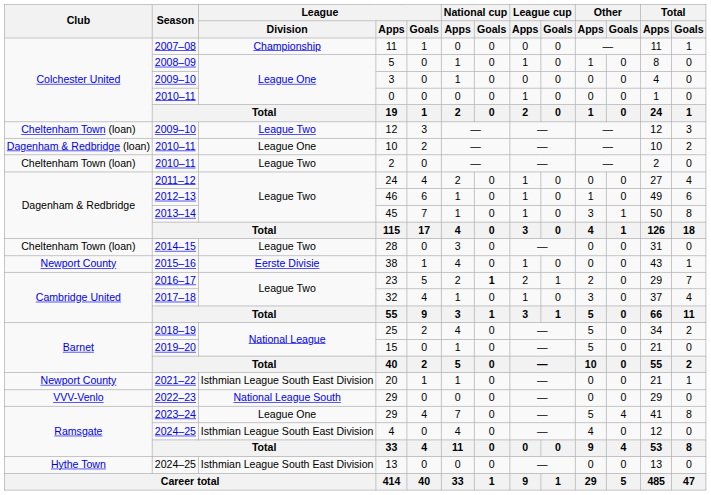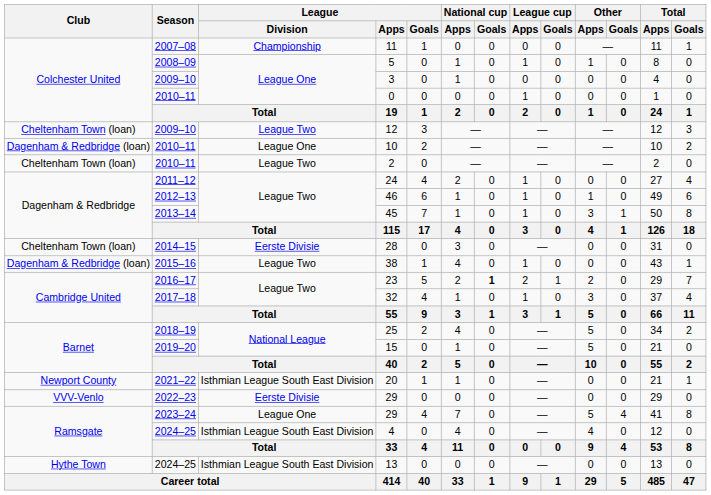 <table class="wikitable" style="text-align: center;">
 <tr>
 <th rowspan="2">Club</th>
 <th rowspan="2">Season</th>
 <th colspan="3">League</th>
 <th colspan="2">National cup</th>
 <th colspan="2">League cup</th>
 <th colspan="2">Other</th>
 <th colspan="2">Total</th>
 </tr>
 <tr>
 <th>Division</th>
 <th>Apps</th>
 <th>Goals</th>
 <th>Apps</th>
 <th>Goals</th>
 <th>Apps</th>
 <th>Goals</th>
 <th>Apps</th>
 <th>Goals</th>
 <th>Apps</th>
 <th>Goals</th>
 </tr>
 <tr>
 <td rowspan="5"><a href='#'>Colchester United</a></td>
 <td><a href='#'>2007–08</a></td>
 <td><a href='#'>Championship</a></td>
 <td>11</td>
 <td>1</td>
 <td>0</td>
 <td>0</td>
 <td>0</td>
 <td>0</td>
 <td colspan="2">—</td>
 <td>11</td>
 <td>1</td>
 </tr>
 <tr>
 <td><a href='#'>2008–09</a></td>
 <td rowspan="3"><a href='#'>League One</a></td>
 <td>5</td>
 <td>0</td>
 <td>1</td>
 <td>0</td>
 <td>1</td>
 <td>0</td>
 <td>1</td>
 <td>0</td>
 <td>8</td>
 <td>0</td>
 </tr>
 <tr>
 <td><a href='#'>2009–10</a></td>
 <td>3</td>
 <td>0</td>
 <td>1</td>
 <td>0</td>
 <td>0</td>
 <td>0</td>
 <td>0</td>
 <td>0</td>
 <td>4</td>
 <td>0</td>
 </tr>
 <tr>
 <td><a href='#'>2010–11</a></td>
 <td>0</td>
 <td>0</td>
 <td>0</td>
 <td>0</td>
 <td>1</td>
 <td>0</td>
 <td>0</td>
 <td>0</td>
 <td>1</td>
 <td>0</td>
 </tr>
 <tr>
 <th colspan="2">Total</th>
 <th>19</th>
 <th>1</th>
 <th>2</th>
 <th>0</th>
 <th>2</th>
 <th>0</th>
 <th>1</th>
 <th>0</th>
 <th>24</th>
 <th>1</th>
 </tr>
 <tr>
 <td><a href='#'>Cheltenham Town</a> (loan)</td>
 <td><a href='#'>2009–10</a></td>
 <td><a href='#'>League Two</a></td>
 <td>12</td>
 <td>3</td>
 <td colspan="2">—</td>
 <td colspan="2">—</td>
 <td colspan="2">—</td>
 <td>12</td>
 <td>3</td>
 </tr>
 <tr>
 <td><a href='#'>Dagenham & Redbridge</a> (loan)</td>
 <td><a href='#'>2010–11</a></td>
 <td>League One</td>
 <td>10</td>
 <td>2</td>
 <td colspan="2">—</td>
 <td colspan="2">—</td>
 <td colspan="2">—</td>
 <td>10</td>
 <td>2</td>
 </tr>
 <tr>
 <td>Cheltenham Town (loan)</td>
 <td><a href='#'>2010–11</a></td>
 <td>League Two</td>
 <td>2</td>
 <td>0</td>
 <td colspan="2">—</td>
 <td colspan="2">—</td>
 <td colspan="2">—</td>
 <td>2</td>
 <td>0</td>
 </tr>
 <tr>
 <td rowspan="4">Dagenham & Redbridge</td>
 <td><a href='#'>2011–12</a></td>
 <td rowspan="3">League Two</td>
 <td>24</td>
 <td>4</td>
 <td>2</td>
 <td>0</td>
 <td>1</td>
 <td>0</td>
 <td>0</td>
 <td>0</td>
 <td>27</td>
 <td>4</td>
 </tr>
 <tr>
 <td><a href='#'>2012–13</a></td>
 <td>46</td>
 <td>6</td>
 <td>1</td>
 <td>0</td>
 <td>1</td>
 <td>0</td>
 <td>1</td>
 <td>0</td>
 <td>49</td>
 <td>6</td>
 </tr>
 <tr>
 <td><a href='#'>2013–14</a></td>
 <td>45</td>
 <td>7</td>
 <td>1</td>
 <td>0</td>
 <td>1</td>
 <td>0</td>
 <td>3</td>
 <td>1</td>
 <td>50</td>
 <td>8</td>
 </tr>
 <tr>
 <th colspan="2">Total</th>
 <th>115</th>
 <th>17</th>
 <th>4</th>
 <th>0</th>
 <th>3</th>
 <th>0</th>
 <th>4</th>
 <th>1</th>
 <th>126</th>
 <th>18</th>
 </tr>
 <tr>
 <td>Cheltenham Town (loan)</td>
 <td><a href='#'>2014–15</a></td>
-<td>League Two</td>
+<td><a href='#'>Eerste Divisie</a></td>
 <td>28</td>
 <td>0</td>
 <td>3</td>
 <td>0</td>
 <td colspan="2">—</td>
 <td>0</td>
 <td>0</td>
 <td>31</td>
 <td>0</td>
 </tr>
 <tr>
-<td><a href='#'>Newport County</a></td>
+<td><a href='#'>Dagenham & Redbridge</a> (loan)</td>
 <td><a href='#'>2015–16</a></td>
-<td><a href='#'>Eerste Divisie</a></td>
+<td>League Two</td>
 <td>38</td>
 <td>1</td>
 <td>4</td>
 <td>0</td>
 <td>1</td>
 <td>0</td>
 <td>0</td>
 <td>0</td>
 <td>43</td>
 <td>1</td>
 </tr>
 <tr>
 <td rowspan="3"><a href='#'>Cambridge United</a></td>
 <td><a href='#'>2016–17</a></td>
 <td rowspan="2">League Two</td>
 <td>23</td>
 <td>5</td>
 <td>2</td>
 <td><strong>1</strong></td>
 <td>2</td>
 <td>1</td>
 <td>2</td>
 <td>0</td>
 <td>29</td>
 <td>7</td>
 </tr>
 <tr>
 <td><a href='#'>2017–18</a></td>
 <td>32</td>
 <td>4</td>
 <td>1</td>
 <td>0</td>
 <td>1</td>
 <td>0</td>
 <td>3</td>
 <td>0</td>
 <td>37</td>
 <td>4</td>
 </tr>
 <tr>
 <th colspan="2">Total</th>
 <th>55</th>
 <th>9</th>
 <th>3</th>
 <th>1</th>
 <th>3</th>
 <th>1</th>
 <th>5</th>
 <th>0</th>
 <th>66</th>
 <th>11</th>
 </tr>
 <tr>
 <td rowspan="3"><a href='#'>Barnet</a></td>
 <td><a href='#'>2018–19</a></td>
 <td rowspan="2"><a href='#'>National League</a></td>
 <td>25</td>
 <td>2</td>
 <td>4</td>
 <td>0</td>
 <td colspan="2">—</td>
 <td>5</td>
 <td>0</td>
 <td>34</td>
 <td>2</td>
 </tr>
 <tr>
 <td><a href='#'>2019–20</a></td>
 <td>15</td>
 <td>0</td>
 <td>1</td>
 <td>0</td>
 <td colspan="2">—</td>
 <td>5</td>
 <td>0</td>
 <td>21</td>
 <td>0</td>
 </tr>
 <tr>
 <th colspan="2">Total</th>
 <th>40</th>
 <th>2</th>
 <th>5</th>
 <th>0</th>
 <th colspan="2">—</th>
 <th>10</th>
 <th>0</th>
 <th>55</th>
 <th>2</th>
 </tr>
 <tr>
 <td><a href='#'>Newport County</a></td>
 <td><a href='#'>2021–22</a></td>
 <td>Isthmian League South East Division</td>
 <td>20</td>
 <td>1</td>
 <td>1</td>
 <td>0</td>
 <td colspan="2">—</td>
 <td>0</td>
 <td>0</td>
 <td>21</td>
 <td>1</td>
 </tr>
 <tr>
 <td><a href='#'>VVV-Venlo</a></td>
 <td><a href='#'>2022–23</a></td>
-<td><a href='#'>National League South</a></td>
+<td><a href='#'>Eerste Divisie</a></td>
 <td>29</td>
 <td>0</td>
 <td>0</td>
 <td>0</td>
 <td colspan="2">—</td>
 <td>0</td>
 <td>0</td>
 <td>29</td>
 <td>0</td>
 </tr>
 <tr>
 <td rowspan="3"><a href='#'>Ramsgate</a></td>
 <td><a href='#'>2023–24</a></td>
 <td>League One</td>
 <td>29</td>
 <td>4</td>
 <td>7</td>
 <td>0</td>
 <td colspan="2">—</td>
 <td>5</td>
 <td>4</td>
 <td>41</td>
 <td>8</td>
 </tr>
 <tr>
 <td><a href='#'>2024–25</a></td>
 <td>Isthmian League South East Division</td>
 <td>4</td>
 <td>0</td>
 <td>4</td>
 <td>0</td>
 <td colspan="2">—</td>
 <td>4</td>
 <td>0</td>
 <td>12</td>
 <td>0</td>
 </tr>
 <tr>
 <th colspan="2">Total</th>
 <th>33</th>
 <th>4</th>
 <th>11</th>
 <th>0</th>
 <th>0</th>
 <th>0</th>
 <th>9</th>
 <th>4</th>
 <th>53</th>
 <th>8</th>
 </tr>
 <tr>
 <td><a href='#'>Hythe Town</a></td>
 <td>2024–25</td>
 <td>Isthmian League South East Division</td>
 <td>13</td>
 <td>0</td>
 <td>0</td>
 <td>0</td>
 <td colspan="2">—</td>
 <td>0</td>
 <td>0</td>
 <td>13</td>
 <td>0</td>
 </tr>
 <tr>
 <th colspan="3">Career total</th>
 <th>414</th>
 <th>40</th>
 <th>33</th>
 <th>1</th>
 <th>9</th>
 <th>1</th>
 <th>29</th>
 <th>5</th>
 <th>485</th>
 <th>47</th>
 </tr>
 </table>
